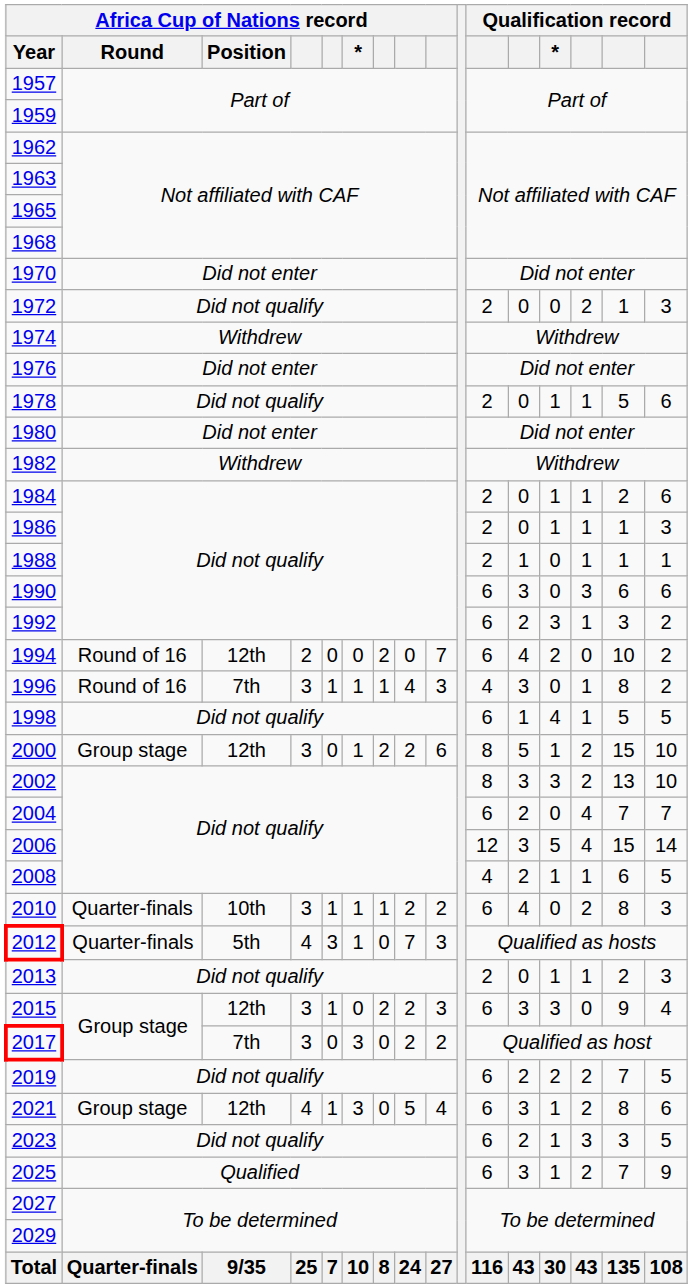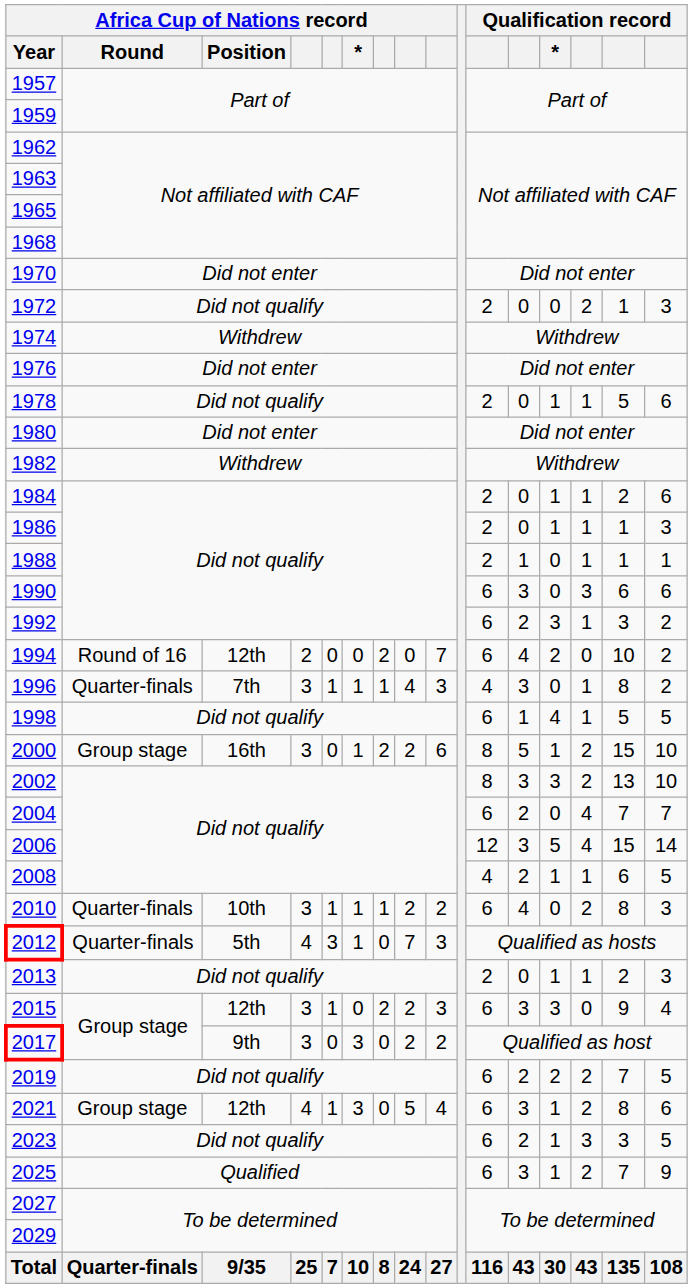 <table class="wikitable" style="text-align: center;">
 <tr>
 <th colspan=9><a href='#'>Africa Cup of Nations</a> record</th>
 <th rowspan="40"></th>
 <th colspan=6>Qualification record</th>
 </tr>
 <tr>
 <th>Year</th>
 <th>Round</th>
 <th>Position</th>
 <th></th>
 <th></th>
 <th>*</th>
 <th></th>
 <th></th>
 <th></th>
 <th></th>
 <th></th>
 <th>*</th>
 <th></th>
 <th></th>
 <th></th>
 </tr>
 <tr>
 <td> <a href='#'>1957</a></td>
 <td colspan=8 rowspan=2><em>Part of </em></td>
 <td colspan=6 rowspan=2><em>Part of </em></td>
 </tr>
 <tr>
 <td> <a href='#'>1959</a></td>
 </tr>
 <tr>
 <td> <a href='#'>1962</a></td>
 <td colspan=8 rowspan=4><em>Not affiliated with CAF</em></td>
 <td colspan=8 rowspan=4><em>Not affiliated with CAF</em></td>
 </tr>
 <tr>
 <td> <a href='#'>1963</a></td>
 </tr>
 <tr>
 <td> <a href='#'>1965</a></td>
 </tr>
 <tr>
 <td> <a href='#'>1968</a></td>
 </tr>
 <tr>
 <td> <a href='#'>1970</a></td>
 <td colspan=8><em>Did not enter</em></td>
 <td colspan=6><em>Did not enter</em></td>
 </tr>
 <tr>
 <td> <a href='#'>1972</a></td>
 <td colspan=8><em>Did not qualify</em></td>
 <td>2</td>
 <td>0</td>
 <td>0</td>
 <td>2</td>
 <td>1</td>
 <td>3</td>
 </tr>
 <tr>
 <td> <a href='#'>1974</a></td>
 <td colspan=8><em>Withdrew</em></td>
 <td colspan=6><em>Withdrew</em></td>
 </tr>
 <tr>
 <td> <a href='#'>1976</a></td>
 <td colspan=8><em>Did not enter</em></td>
 <td colspan=6><em>Did not enter</em></td>
 </tr>
 <tr>
 <td> <a href='#'>1978</a></td>
 <td colspan=8><em>Did not qualify</em></td>
 <td>2</td>
 <td>0</td>
 <td>1</td>
 <td>1</td>
 <td>5</td>
 <td>6</td>
 </tr>
 <tr>
 <td> <a href='#'>1980</a></td>
 <td colspan=8><em>Did not enter</em></td>
 <td colspan=6><em>Did not enter</em></td>
 </tr>
 <tr>
 <td> <a href='#'>1982</a></td>
 <td colspan=8><em>Withdrew</em></td>
 <td colspan=6><em>Withdrew</em></td>
 </tr>
 <tr>
 <td> <a href='#'>1984</a></td>
 <td rowspan=5 colspan=8><em>Did not qualify</em></td>
 <td>2</td>
 <td>0</td>
 <td>1</td>
 <td>1</td>
 <td>2</td>
 <td>6</td>
 </tr>
 <tr>
 <td> <a href='#'>1986</a></td>
 <td>2</td>
 <td>0</td>
 <td>1</td>
 <td>1</td>
 <td>1</td>
 <td>3</td>
 </tr>
 <tr>
 <td> <a href='#'>1988</a></td>
 <td>2</td>
 <td>1</td>
 <td>0</td>
 <td>1</td>
 <td>1</td>
 <td>1</td>
 </tr>
 <tr>
 <td> <a href='#'>1990</a></td>
 <td>6</td>
 <td>3</td>
 <td>0</td>
 <td>3</td>
 <td>6</td>
 <td>6</td>
 </tr>
 <tr>
 <td> <a href='#'>1992</a></td>
 <td>6</td>
 <td>2</td>
 <td>3</td>
 <td>1</td>
 <td>3</td>
 <td>2</td>
 </tr>
 <tr>
 <td> <a href='#'>1994</a></td>
 <td>Round of 16</td>
 <td>12th</td>
 <td>2</td>
 <td>0</td>
 <td>0</td>
 <td>2</td>
 <td>0</td>
 <td>7</td>
 <td>6</td>
 <td>4</td>
 <td>2</td>
 <td>0</td>
 <td>10</td>
 <td>2</td>
 </tr>
 <tr>
 <td> <a href='#'>1996</a></td>
-<td>Round of 16</td>
+<td>Quarter-finals</td>
 <td>7th</td>
 <td>3</td>
 <td>1</td>
 <td>1</td>
 <td>1</td>
 <td>4</td>
 <td>3</td>
 <td>4</td>
 <td>3</td>
 <td>0</td>
 <td>1</td>
 <td>8</td>
 <td>2</td>
 </tr>
 <tr>
 <td> <a href='#'>1998</a></td>
 <td colspan=8><em>Did not qualify</em></td>
 <td>6</td>
 <td>1</td>
 <td>4</td>
 <td>1</td>
 <td>5</td>
 <td>5</td>
 </tr>
 <tr>
 <td>  <a href='#'>2000</a></td>
 <td>Group stage</td>
-<td>12th</td>
+<td>16th</td>
 <td>3</td>
 <td>0</td>
 <td>1</td>
 <td>2</td>
 <td>2</td>
 <td>6</td>
 <td>8</td>
 <td>5</td>
 <td>1</td>
 <td>2</td>
 <td>15</td>
 <td>10</td>
 </tr>
 <tr>
 <td> <a href='#'>2002</a></td>
 <td rowspan=4 colspan=8><em>Did not qualify</em></td>
 <td>8</td>
 <td>3</td>
 <td>3</td>
 <td>2</td>
 <td>13</td>
 <td>10</td>
 </tr>
 <tr>
 <td> <a href='#'>2004</a></td>
 <td>6</td>
 <td>2</td>
 <td>0</td>
 <td>4</td>
 <td>7</td>
 <td>7</td>
 </tr>
 <tr>
 <td> <a href='#'>2006</a></td>
 <td>12</td>
 <td>3</td>
 <td>5</td>
 <td>4</td>
 <td>15</td>
 <td>14</td>
 </tr>
 <tr>
 <td> <a href='#'>2008</a></td>
 <td>4</td>
 <td>2</td>
 <td>1</td>
 <td>1</td>
 <td>6</td>
 <td>5</td>
 </tr>
 <tr>
 <td> <a href='#'>2010</a></td>
 <td>Quarter-finals</td>
 <td>10th</td>
 <td>3</td>
 <td>1</td>
 <td>1</td>
 <td>1</td>
 <td>2</td>
 <td>2</td>
 <td>6</td>
 <td>4</td>
 <td>0</td>
 <td>2</td>
 <td>8</td>
 <td>3</td>
 </tr>
 <tr>
 <td style="border: 3px solid red">  <a href='#'>2012</a></td>
 <td>Quarter-finals</td>
 <td>5th</td>
 <td>4</td>
 <td>3</td>
 <td>1</td>
 <td>0</td>
 <td>7</td>
 <td>3</td>
 <td colspan=6><em>Qualified as hosts</em></td>
 </tr>
 <tr>
 <td> <a href='#'>2013</a></td>
 <td colspan=8><em>Did not qualify</em></td>
 <td>2</td>
 <td>0</td>
 <td>1</td>
 <td>1</td>
 <td>2</td>
 <td>3</td>
 </tr>
 <tr>
 <td> <a href='#'>2015</a></td>
 <td rowspan=2>Group stage</td>
 <td>12th</td>
 <td>3</td>
 <td>1</td>
 <td>0</td>
 <td>2</td>
 <td>2</td>
 <td>3</td>
 <td>6</td>
 <td>3</td>
 <td>3</td>
 <td>0</td>
 <td>9</td>
 <td>4</td>
 </tr>
 <tr>
 <td style="border: 3px solid red"> <a href='#'>2017</a></td>
-<td>7th</td>
+<td>9th</td>
 <td>3</td>
 <td>0</td>
 <td>3</td>
 <td>0</td>
 <td>2</td>
 <td>2</td>
 <td colspan=6><em>Qualified as host</em></td>
 </tr>
 <tr>
 <td> <a href='#'>2019</a></td>
 <td colspan=8><em>Did not qualify</em></td>
 <td>6</td>
 <td>2</td>
 <td>2</td>
 <td>2</td>
 <td>7</td>
 <td>5</td>
 </tr>
 <tr>
 <td> <a href='#'>2021</a></td>
 <td>Group stage</td>
 <td>12th</td>
 <td>4</td>
 <td>1</td>
 <td>3</td>
 <td>0</td>
 <td>5</td>
 <td>4</td>
 <td>6</td>
 <td>3</td>
 <td>1</td>
 <td>2</td>
 <td>8</td>
 <td>6</td>
 </tr>
 <tr>
 <td> <a href='#'>2023</a></td>
 <td colspan=8 rowspan=1><em>Did not qualify</em></td>
 <td>6</td>
 <td>2</td>
 <td>1</td>
 <td>3</td>
 <td>3</td>
 <td>5</td>
 </tr>
 <tr>
 <td> <a href='#'>2025</a></td>
 <td colspan=8 rowspan=1><em>Qualified</em></td>
 <td>6</td>
 <td>3</td>
 <td>1</td>
 <td>2</td>
 <td>7</td>
 <td>9</td>
 </tr>
 <tr>
 <td>   <a href='#'>2027</a></td>
 <td colspan="8" rowspan="2"><em> To be determined</em></td>
 <td colspan="8" rowspan="2"><em> To be determined</em></td>
 </tr>
 <tr>
 <td> <a href='#'>2029</a></td>
 </tr>
 <tr>
 <th><strong>Total</strong></th>
 <th><strong>Quarter-finals</strong></th>
 <th><strong>9/35</strong></th>
 <th><strong>25</strong></th>
 <th><strong>7</strong></th>
 <th><strong>10</strong></th>
 <th><strong>8</strong></th>
 <th><strong>24</strong></th>
 <th><strong>27</strong></th>
 <th>116</th>
 <th>43</th>
 <th>30</th>
 <th>43</th>
 <th>135</th>
 <th>108</th>
 </tr>
 </table>
